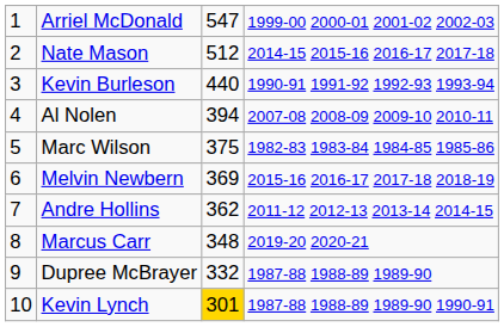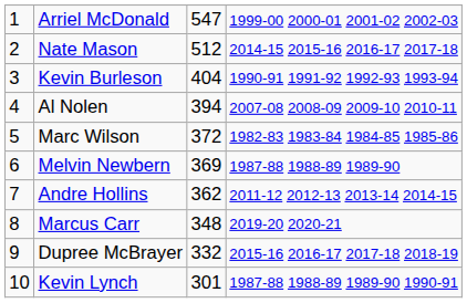 <table class="wikitable">
 <tr>
 </tr>
 <tr>
 <td>1</td>
 <td><a href='#'>Arriel McDonald</a></td>
 <td>547</td>
 <td style="font-size:80%;"><a href='#'>1999-00</a> <a href='#'>2000-01</a> <a href='#'>2001-02</a> <a href='#'>2002-03</a></td>
 </tr>
 <tr>
 <td>2</td>
 <td><a href='#'>Nate Mason</a></td>
 <td>512</td>
 <td style="font-size:80%;"><a href='#'>2014-15</a> <a href='#'>2015-16</a> <a href='#'>2016-17</a> <a href='#'>2017-18</a></td>
 </tr>
 <tr>
 <td>3</td>
 <td><a href='#'>Kevin Burleson</a></td>
-<td>440</td>
+<td>404</td>
 <td style="font-size:80%;"><a href='#'>1990-91</a> <a href='#'>1991-92</a> <a href='#'>1992-93</a> <a href='#'>1993-94</a></td>
 </tr>
 <tr>
 <td>4</td>
 <td>Al Nolen</td>
 <td>394</td>
 <td style="font-size:80%;"><a href='#'>2007-08</a> <a href='#'>2008-09</a> <a href='#'>2009-10</a> <a href='#'>2010-11</a></td>
 </tr>
 <tr>
 <td>5</td>
 <td>Marc Wilson</td>
-<td>375</td>
+<td>372</td>
 <td style="font-size:80%;"><a href='#'>1982-83</a> <a href='#'>1983-84</a> <a href='#'>1984-85</a> <a href='#'>1985-86</a></td>
 </tr>
 <tr>
 <td>6</td>
 <td><a href='#'>Melvin Newbern</a></td>
 <td>369</td>
-<td style="font-size:80%;"><a href='#'>2015-16</a> <a href='#'>2016-17</a> <a href='#'>2017-18</a> <a href='#'>2018-19</a></td>
+<td style="font-size:80%;"><a href='#'>1987-88</a> <a href='#'>1988-89</a> <a href='#'>1989-90</a></td>
 </tr>
 <tr>
 <td>7</td>
 <td><a href='#'>Andre Hollins</a></td>
 <td>362</td>
 <td style="font-size:80%;"><a href='#'>2011-12</a> <a href='#'>2012-13</a> <a href='#'>2013-14</a> <a href='#'>2014-15</a></td>
 </tr>
 <tr>
 <td>8</td>
 <td><a href='#'>Marcus Carr</a></td>
 <td>348</td>
 <td style="font-size:80%;"><a href='#'>2019-20</a> <a href='#'>2020-21</a></td>
 </tr>
 <tr>
 <td>9</td>
 <td>Dupree McBrayer</td>
 <td>332</td>
-<td style="font-size:80%;"><a href='#'>1987-88</a> <a href='#'>1988-89</a> <a href='#'>1989-90</a></td>
+<td style="font-size:80%;"><a href='#'>2015-16</a> <a href='#'>2016-17</a> <a href='#'>2017-18</a> <a href='#'>2018-19</a></td>
 </tr>
 <tr>
 <td>10</td>
 <td><a href='#'>Kevin Lynch</a></td>
-<td style="background: gold;">301</td>
+<td>301</td>
 <td style="font-size:80%;"><a href='#'>1987-88</a> <a href='#'>1988-89</a> <a href='#'>1989-90</a> <a href='#'>1990-91</a></td>
 </tr>
 </table>
